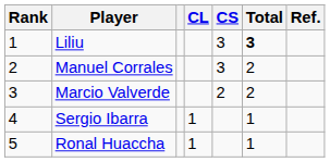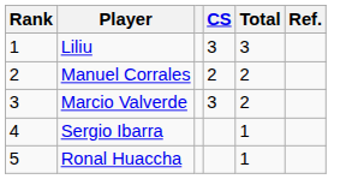 <table class="wikitable sortable">
 <tr>
 <th>Rank</th>
 <th>Player</th>
 <th></th>
-<th><a href='#'>CL</a></th>
 <th><a href='#'>CS</a></th>
 <th>Total</th>
 <th>Ref.</th>
 </tr>
 <tr>
 <td>1</td>
 <td><a href='#'>Liliu</a></td>
 <td></td>
-<td></td>
 <td>3</td>
-<td><strong>3</strong></td>
+<td>3</td>
 <td></td>
 </tr>
 <tr>
 <td>2</td>
 <td><a href='#'>Manuel Corrales</a></td>
 <td></td>
-<td></td>
-<td>3</td>
+<td>2</td>
 <td>2</td>
 <td></td>
 </tr>
 <tr>
 <td>3</td>
 <td><a href='#'>Marcio Valverde</a></td>
 <td></td>
-<td></td>
-<td>2</td>
+<td>3</td>
 <td>2</td>
 <td></td>
 </tr>
 <tr>
 <td>4</td>
 <td><a href='#'>Sergio Ibarra</a></td>
 <td></td>
-<td>1</td>
 <td></td>
 <td>1</td>
 <td></td>
 </tr>
 <tr>
 <td>5</td>
 <td><a href='#'>Ronal Huaccha</a></td>
 <td></td>
-<td>1</td>
 <td></td>
 <td>1</td>
 <td></td>
 </tr>
 </table>
